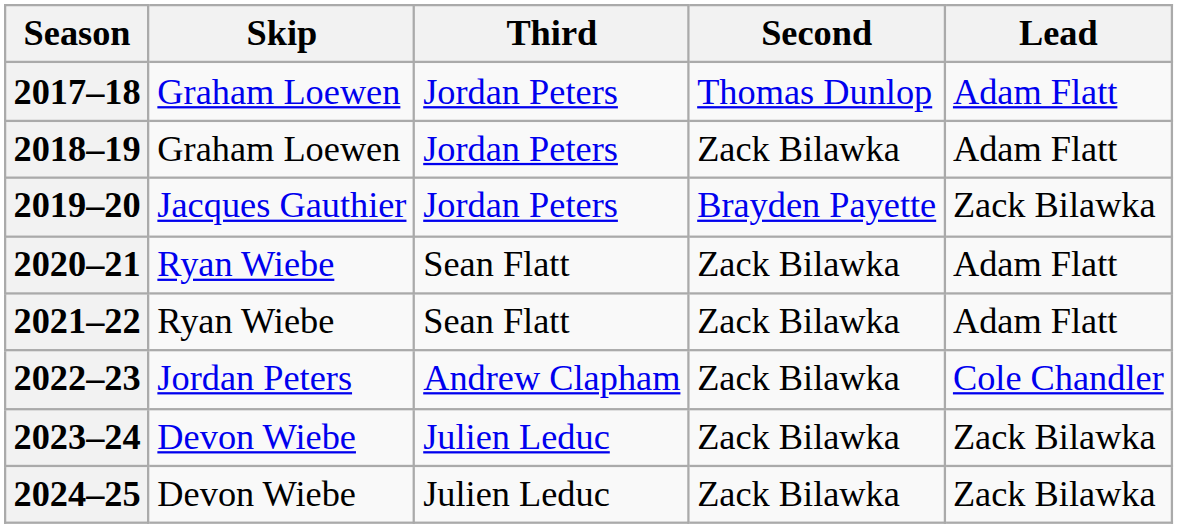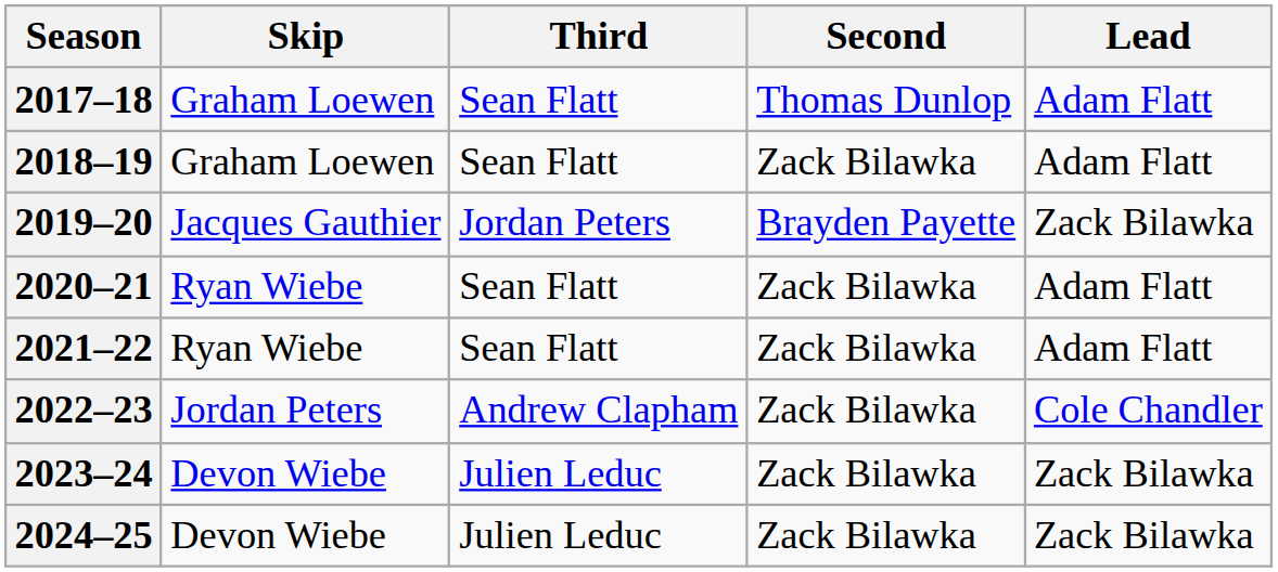 <table class="wikitable">
 <tr>
 <th scope="col">Season</th>
 <th scope="col">Skip</th>
 <th scope="col">Third</th>
 <th scope="col">Second</th>
 <th scope="col">Lead</th>
 </tr>
 <tr>
 <th scope="row">2017–18</th>
 <td><a href='#'>Graham Loewen</a></td>
-<td><a href='#'>Jordan Peters</a></td>
+<td><a href='#'>Sean Flatt</a></td>
 <td><a href='#'>Thomas Dunlop</a></td>
 <td><a href='#'>Adam Flatt</a></td>
 </tr>
 <tr>
 <th scope="row">2018–19</th>
 <td>Graham Loewen</td>
-<td><a href='#'>Jordan Peters</a></td>
+<td>Sean Flatt</td>
 <td>Zack Bilawka</td>
 <td>Adam Flatt</td>
 </tr>
 <tr>
 <th scope="row">2019–20</th>
 <td><a href='#'>Jacques Gauthier</a></td>
 <td><a href='#'>Jordan Peters</a></td>
 <td><a href='#'>Brayden Payette</a></td>
 <td>Zack Bilawka</td>
 </tr>
 <tr>
 <th scope="row">2020–21</th>
 <td><a href='#'>Ryan Wiebe</a></td>
 <td>Sean Flatt</td>
 <td>Zack Bilawka</td>
 <td>Adam Flatt</td>
 </tr>
 <tr>
 <th scope="row">2021–22</th>
 <td>Ryan Wiebe</td>
 <td>Sean Flatt</td>
 <td>Zack Bilawka</td>
 <td>Adam Flatt</td>
 </tr>
 <tr>
 <th scope="row">2022–23</th>
 <td><a href='#'>Jordan Peters</a></td>
 <td><a href='#'>Andrew Clapham</a></td>
 <td>Zack Bilawka</td>
 <td><a href='#'>Cole Chandler</a></td>
 </tr>
 <tr>
 <th scope="row">2023–24</th>
 <td><a href='#'>Devon Wiebe</a></td>
 <td><a href='#'>Julien Leduc</a></td>
 <td>Zack Bilawka</td>
 <td>Zack Bilawka</td>
 </tr>
 <tr>
 <th scope="row">2024–25</th>
 <td>Devon Wiebe</td>
 <td>Julien Leduc</td>
 <td>Zack Bilawka</td>
 <td>Zack Bilawka</td>
 </tr>
 </table>
